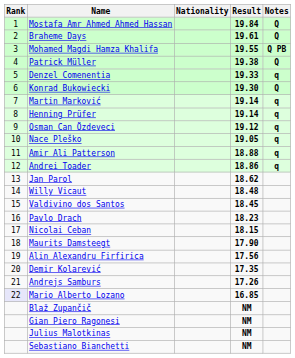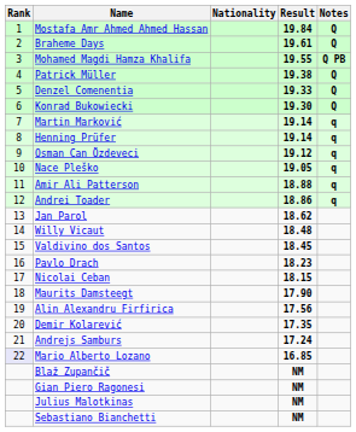 <table class="wikitable sortable" style="text-align:center">
 <tr>
 <th>Rank</th>
 <th>Name</th>
 <th>Nationality</th>
 <th>Result</th>
 <th>Notes</th>
 </tr>
 <tr bgcolor=ccffcc>
 <td>1</td>
 <td align=left><a href='#'>Mostafa Amr Ahmed Ahmed Hassan</a></td>
 <td align=left></td>
 <td><strong>19.84</strong></td>
 <td><strong>Q</strong></td>
 </tr>
 <tr bgcolor=ccffcc>
 <td>2</td>
 <td align=left><a href='#'>Braheme Days</a></td>
 <td align=left></td>
 <td><strong>19.61</strong></td>
 <td><strong>Q</strong></td>
 </tr>
 <tr bgcolor=ccffcc>
 <td>3</td>
 <td align=left><a href='#'>Mohamed Magdi Hamza Khalifa</a></td>
 <td align=left></td>
 <td><strong>19.55</strong></td>
 <td><strong>Q PB</strong></td>
 </tr>
 <tr bgcolor=ccffcc>
 <td>4</td>
 <td align=left><a href='#'>Patrick Müller</a></td>
 <td align=left></td>
 <td><strong>19.38</strong></td>
 <td><strong>Q</strong></td>
 </tr>
 <tr bgcolor=ccffcc>
 <td>5</td>
 <td align=left><a href='#'>Denzel Comenentia</a></td>
 <td align=left></td>
 <td><strong>19.33</strong></td>
-<td><strong>q</strong></td>
+<td><strong>Q</strong></td>
 </tr>
 <tr bgcolor=ccffcc>
 <td>6</td>
 <td align=left><a href='#'>Konrad Bukowiecki</a></td>
 <td align=left></td>
 <td><strong>19.30</strong></td>
 <td><strong>Q</strong></td>
 </tr>
 <tr bgcolor=ddffdd>
 <td>7</td>
 <td align=left><a href='#'>Martin Marković</a></td>
 <td align=left></td>
 <td><strong>19.14</strong></td>
 <td><strong>q</strong></td>
 </tr>
 <tr bgcolor=ddffdd>
 <td>8</td>
 <td align=left><a href='#'>Henning Prüfer</a></td>
 <td align=left></td>
 <td><strong>19.14</strong></td>
 <td><strong>q</strong></td>
 </tr>
 <tr bgcolor=ddffdd>
 <td>9</td>
 <td align=left><a href='#'>Osman Can Özdeveci</a></td>
 <td align=left></td>
 <td><strong>19.12</strong></td>
 <td><strong>q</strong></td>
 </tr>
 <tr bgcolor=ddffdd>
 <td>10</td>
 <td align=left><a href='#'>Nace Pleško</a></td>
 <td align=left></td>
 <td><strong>19.05</strong></td>
 <td><strong>q</strong></td>
 </tr>
 <tr bgcolor=ddffdd>
 <td>11</td>
 <td align=left><a href='#'>Amir Ali Patterson</a></td>
 <td align=left></td>
 <td><strong>18.88</strong></td>
 <td><strong>q</strong></td>
 </tr>
 <tr bgcolor=ddffdd>
 <td>12</td>
 <td align=left><a href='#'>Andrei Toader</a></td>
 <td align=left></td>
 <td><strong>18.86</strong></td>
 <td><strong>q</strong></td>
 </tr>
 <tr>
 <td>13</td>
 <td align=left><a href='#'>Jan Parol</a></td>
 <td align=left></td>
 <td><strong>18.62</strong></td>
 <td></td>
 </tr>
 <tr>
 <td>14</td>
 <td align=left><a href='#'>Willy Vicaut</a></td>
 <td align=left></td>
 <td><strong>18.48</strong></td>
 <td></td>
 </tr>
 <tr>
 <td>15</td>
 <td align=left><a href='#'>Valdivino dos Santos</a></td>
 <td align=left></td>
 <td><strong>18.45</strong></td>
 <td></td>
 </tr>
 <tr>
 <td>16</td>
 <td align=left><a href='#'>Pavlo Drach</a></td>
 <td align=left></td>
 <td><strong>18.23</strong></td>
 <td></td>
 </tr>
 <tr>
 <td>17</td>
 <td align=left><a href='#'>Nicolai Ceban</a></td>
 <td align=left></td>
 <td><strong>18.15</strong></td>
 <td></td>
 </tr>
 <tr>
 <td>18</td>
 <td align=left><a href='#'>Maurits Damsteegt</a></td>
 <td align=left></td>
 <td><strong>17.90</strong></td>
 <td></td>
 </tr>
 <tr>
 <td>19</td>
 <td align=left><a href='#'>Alin Alexandru Firfirica</a></td>
 <td align=left></td>
 <td><strong>17.56</strong></td>
 <td></td>
 </tr>
 <tr>
 <td>20</td>
 <td align=left><a href='#'>Demir Kolarević</a></td>
 <td align=left></td>
 <td><strong>17.35</strong></td>
 <td></td>
 </tr>
 <tr>
 <td>21</td>
 <td align=left><a href='#'>Andrejs Samburs</a></td>
 <td align=left></td>
-<td><strong>17.26</strong></td>
+<td><strong>17.24</strong></td>
 <td></td>
 </tr>
 <tr>
 <td style="background: lavender;">22</td>
 <td align=left><a href='#'>Mario Alberto Lozano</a></td>
 <td align=left></td>
 <td><strong>16.85</strong></td>
 <td></td>
 </tr>
 <tr>
 <td></td>
 <td align=left><a href='#'>Blaž Zupančič</a></td>
 <td align=left></td>
 <td><strong>NM</strong></td>
 <td></td>
 </tr>
 <tr>
 <td></td>
 <td align=left><a href='#'>Gian Piero Ragonesi</a></td>
 <td align=left></td>
 <td><strong>NM</strong></td>
 <td></td>
 </tr>
 <tr>
 <td></td>
 <td align=left><a href='#'>Julius Malotkinas</a></td>
 <td align=left></td>
 <td><strong>NM</strong></td>
 <td></td>
 </tr>
 <tr>
 <td></td>
 <td align=left><a href='#'>Sebastiano Bianchetti</a></td>
 <td align=left></td>
 <td><strong>NM</strong></td>
 <td></td>
 </tr>
 </table>
